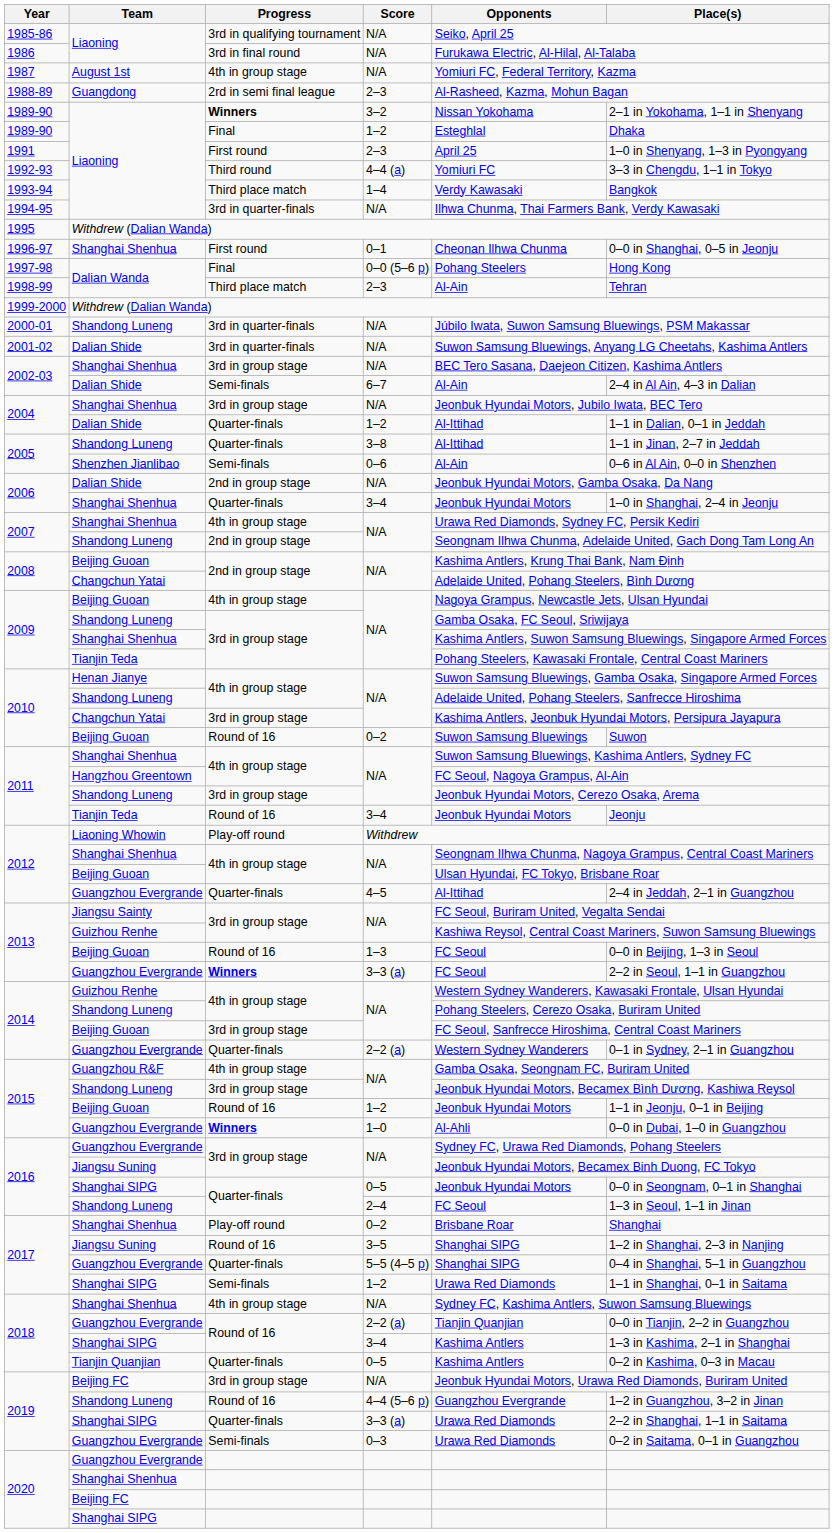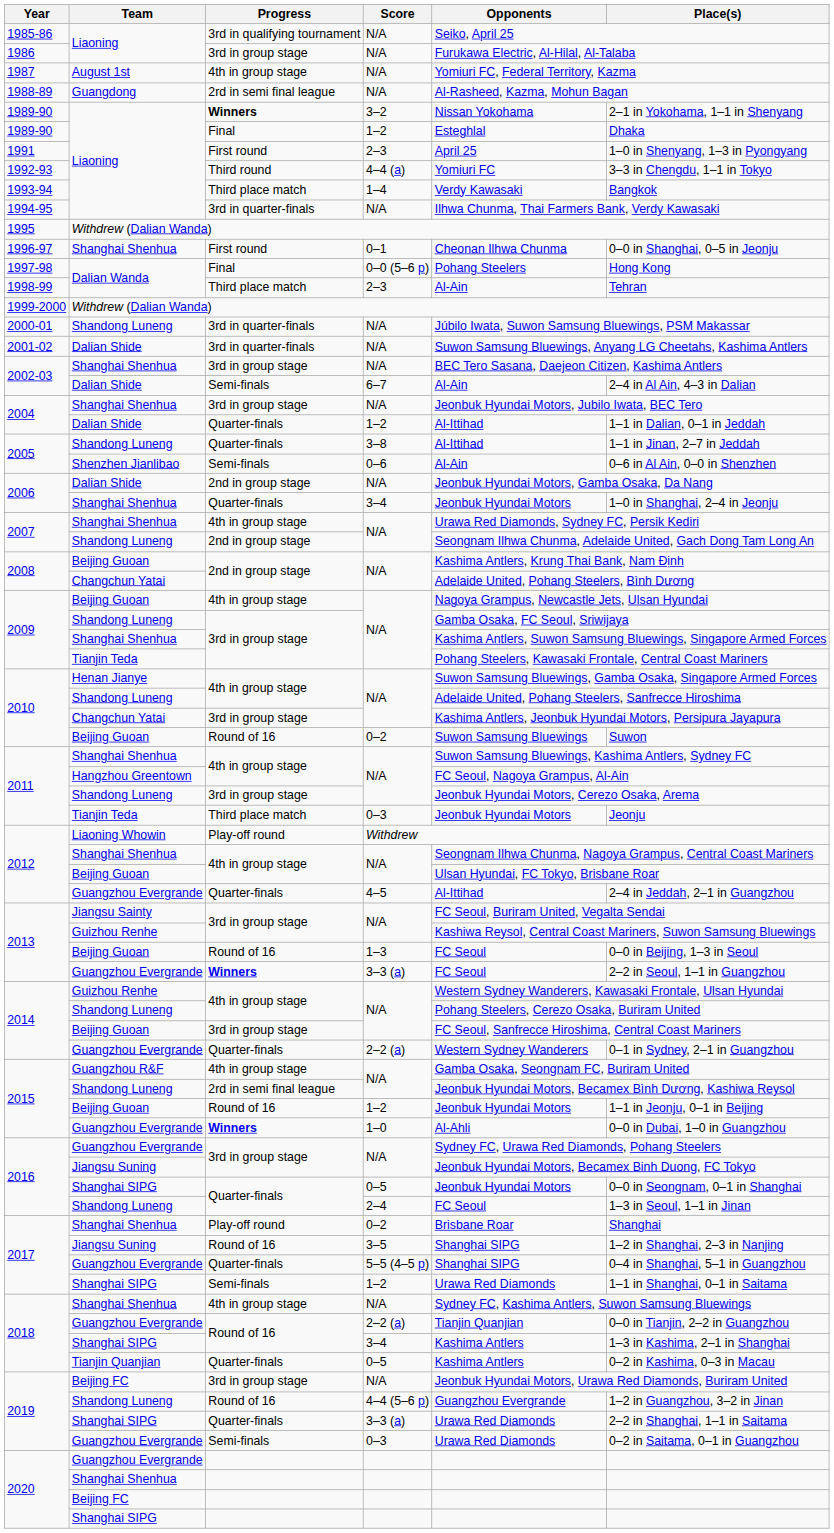 <table class="wikitable Sortable">
 <tr>
 <th>Year</th>
 <th>Team</th>
 <th>Progress</th>
 <th>Score</th>
 <th>Opponents</th>
 <th>Place(s)</th>
 </tr>
 <tr>
 <td><a href='#'>1985-86</a></td>
 <td rowspan=2><a href='#'>Liaoning</a></td>
 <td>3rd in qualifying tournament</td>
 <td>N/A</td>
 <td colspan=2> <a href='#'>Seiko</a>,  <a href='#'>April 25</a></td>
 </tr>
 <tr>
 <td><a href='#'>1986</a></td>
-<td>3rd in final round</td>
+<td>3rd in group stage</td>
 <td>N/A</td>
 <td colspan=2> <a href='#'>Furukawa Electric</a>,  <a href='#'>Al-Hilal</a>,  <a href='#'>Al-Talaba</a></td>
 </tr>
 <tr>
 <td><a href='#'>1987</a></td>
 <td><a href='#'>August 1st</a></td>
 <td>4th in group stage</td>
 <td>N/A</td>
 <td colspan=2> <a href='#'>Yomiuri FC</a>,  <a href='#'>Federal Territory</a>,  <a href='#'>Kazma</a></td>
 </tr>
 <tr>
 <td><a href='#'>1988-89</a></td>
 <td><a href='#'>Guangdong</a></td>
 <td>2rd in semi final league</td>
-<td>2–3</td>
+<td>N/A</td>
 <td colspan=2> <a href='#'>Al-Rasheed</a>,  <a href='#'>Kazma</a>,  <a href='#'>Mohun Bagan</a></td>
 </tr>
 <tr>
 <td><a href='#'>1989-90</a></td>
 <td rowspan=6><a href='#'>Liaoning</a></td>
 <td><strong>Winners</strong></td>
 <td>3–2</td>
 <td> <a href='#'>Nissan Yokohama</a></td>
 <td>2–1 in <a href='#'>Yokohama</a>, 1–1 in <a href='#'>Shenyang</a></td>
 </tr>
 <tr>
 <td><a href='#'>1989-90</a></td>
 <td>Final</td>
 <td>1–2</td>
 <td> <a href='#'>Esteghlal</a></td>
 <td><a href='#'>Dhaka</a></td>
 </tr>
 <tr>
 <td><a href='#'>1991</a></td>
 <td>First round</td>
 <td>2–3</td>
 <td> <a href='#'>April 25</a></td>
 <td>1–0 in <a href='#'>Shenyang</a>, 1–3 in <a href='#'>Pyongyang</a></td>
 </tr>
 <tr>
 <td><a href='#'>1992-93</a></td>
 <td>Third round</td>
 <td>4–4 (<a href='#'>a</a>)</td>
 <td> <a href='#'>Yomiuri FC</a></td>
 <td>3–3 in <a href='#'>Chengdu</a>, 1–1 in <a href='#'>Tokyo</a></td>
 </tr>
 <tr>
 <td><a href='#'>1993-94</a></td>
 <td>Third place match</td>
 <td>1–4</td>
 <td> <a href='#'>Verdy Kawasaki</a></td>
 <td><a href='#'>Bangkok</a></td>
 </tr>
 <tr>
 <td><a href='#'>1994-95</a></td>
 <td>3rd in quarter-finals</td>
 <td>N/A</td>
 <td colspan=2> <a href='#'>Ilhwa Chunma</a>,  <a href='#'>Thai Farmers Bank</a>,  <a href='#'>Verdy Kawasaki</a></td>
 </tr>
 <tr>
 <td><a href='#'>1995</a></td>
 <td colspan=5><em>Withdrew</em> (<a href='#'>Dalian Wanda</a>)</td>
 </tr>
 <tr>
 <td><a href='#'>1996-97</a></td>
 <td><a href='#'>Shanghai Shenhua</a></td>
 <td>First round</td>
 <td>0–1</td>
 <td> <a href='#'>Cheonan Ilhwa Chunma</a></td>
 <td>0–0 in <a href='#'>Shanghai</a>, 0–5 in <a href='#'>Jeonju</a></td>
 </tr>
 <tr>
 <td><a href='#'>1997-98</a></td>
 <td rowspan=2><a href='#'>Dalian Wanda</a></td>
 <td>Final</td>
 <td>0–0 (5–6 <a href='#'>p</a>)</td>
 <td> <a href='#'>Pohang Steelers</a></td>
 <td><a href='#'>Hong Kong</a></td>
 </tr>
 <tr>
 <td><a href='#'>1998-99</a></td>
 <td>Third place match</td>
 <td>2–3</td>
 <td> <a href='#'>Al-Ain</a></td>
 <td><a href='#'>Tehran</a></td>
 </tr>
 <tr>
 <td><a href='#'>1999-2000</a></td>
 <td colspan=5><em>Withdrew</em> (<a href='#'>Dalian Wanda</a>)</td>
 </tr>
 <tr>
 <td><a href='#'>2000-01</a></td>
 <td><a href='#'>Shandong Luneng</a></td>
 <td>3rd in quarter-finals</td>
 <td>N/A</td>
 <td colspan=2> <a href='#'>Júbilo Iwata</a>,  <a href='#'>Suwon Samsung Bluewings</a>,  <a href='#'>PSM Makassar</a></td>
 </tr>
 <tr>
 <td><a href='#'>2001-02</a></td>
 <td><a href='#'>Dalian Shide</a></td>
 <td>3rd in quarter-finals</td>
 <td>N/A</td>
 <td colspan=2> <a href='#'>Suwon Samsung Bluewings</a>,  <a href='#'>Anyang LG Cheetahs</a>,  <a href='#'>Kashima Antlers</a></td>
 </tr>
 <tr>
 <td rowspan=2><a href='#'>2002-03</a></td>
 <td><a href='#'>Shanghai Shenhua</a></td>
 <td>3rd in group stage</td>
 <td>N/A</td>
 <td colspan=2> <a href='#'>BEC Tero Sasana</a>,  <a href='#'>Daejeon Citizen</a>,  <a href='#'>Kashima Antlers</a></td>
 </tr>
 <tr>
 <td><a href='#'>Dalian Shide</a></td>
 <td>Semi-finals</td>
 <td>6–7</td>
 <td> <a href='#'>Al-Ain</a></td>
 <td>2–4 in <a href='#'>Al Ain</a>, 4–3 in <a href='#'>Dalian</a></td>
 </tr>
 <tr>
 <td rowspan=2><a href='#'>2004</a></td>
 <td><a href='#'>Shanghai Shenhua</a></td>
 <td>3rd in group stage</td>
 <td>N/A</td>
 <td colspan=2> <a href='#'>Jeonbuk Hyundai Motors</a>,  <a href='#'>Jubilo Iwata</a>,  <a href='#'>BEC Tero</a></td>
 </tr>
 <tr>
 <td><a href='#'>Dalian Shide</a></td>
 <td>Quarter-finals</td>
 <td>1–2</td>
 <td> <a href='#'>Al-Ittihad</a></td>
 <td>1–1 in <a href='#'>Dalian</a>, 0–1 in <a href='#'>Jeddah</a></td>
 </tr>
 <tr>
 <td rowspan=2><a href='#'>2005</a></td>
 <td><a href='#'>Shandong Luneng</a></td>
 <td>Quarter-finals</td>
 <td>3–8</td>
 <td> <a href='#'>Al-Ittihad</a></td>
 <td>1–1 in <a href='#'>Jinan</a>, 2–7 in <a href='#'>Jeddah</a></td>
 </tr>
 <tr>
 <td><a href='#'>Shenzhen Jianlibao</a></td>
 <td>Semi-finals</td>
 <td>0–6</td>
 <td> <a href='#'>Al-Ain</a></td>
 <td>0–6 in <a href='#'>Al Ain</a>, 0–0 in <a href='#'>Shenzhen</a></td>
 </tr>
 <tr>
 <td rowspan=2><a href='#'>2006</a></td>
 <td><a href='#'>Dalian Shide</a></td>
 <td>2nd in group stage</td>
 <td>N/A</td>
 <td colspan=2> <a href='#'>Jeonbuk Hyundai Motors</a>,  <a href='#'>Gamba Osaka</a>,  <a href='#'>Da Nang</a></td>
 </tr>
 <tr>
 <td><a href='#'>Shanghai Shenhua</a></td>
 <td>Quarter-finals</td>
 <td>3–4</td>
 <td> <a href='#'>Jeonbuk Hyundai Motors</a></td>
 <td>1–0 in <a href='#'>Shanghai</a>, 2–4 in <a href='#'>Jeonju</a></td>
 </tr>
 <tr>
 <td rowspan=2><a href='#'>2007</a></td>
 <td><a href='#'>Shanghai Shenhua</a></td>
 <td>4th in group stage</td>
 <td rowspan=2>N/A</td>
 <td colspan=2> <a href='#'>Urawa Red Diamonds</a>,  <a href='#'>Sydney FC</a>,  <a href='#'>Persik Kediri</a></td>
 </tr>
 <tr>
 <td><a href='#'>Shandong Luneng</a></td>
 <td>2nd in group stage</td>
 <td colspan=2> <a href='#'>Seongnam Ilhwa Chunma</a>,  <a href='#'>Adelaide United</a>,  <a href='#'>Gach Dong Tam Long An</a></td>
 </tr>
 <tr>
 <td rowspan=2><a href='#'>2008</a></td>
 <td><a href='#'>Beijing Guoan</a></td>
 <td rowspan=2>2nd in group stage</td>
 <td rowspan=2>N/A</td>
 <td colspan=2> <a href='#'>Kashima Antlers</a>,  <a href='#'>Krung Thai Bank</a>,  <a href='#'>Nam Định</a></td>
 </tr>
 <tr>
 <td><a href='#'>Changchun Yatai</a></td>
 <td colspan=2> <a href='#'>Adelaide United</a>,  <a href='#'>Pohang Steelers</a>,  <a href='#'>Bình Dương</a></td>
 </tr>
 <tr>
 <td rowspan=4><a href='#'>2009</a></td>
 <td><a href='#'>Beijing Guoan</a></td>
 <td>4th in group stage</td>
 <td rowspan=4>N/A</td>
 <td colspan=2> <a href='#'>Nagoya Grampus</a>,  <a href='#'>Newcastle Jets</a>,  <a href='#'>Ulsan Hyundai</a></td>
 </tr>
 <tr>
 <td><a href='#'>Shandong Luneng</a></td>
 <td rowspan=3>3rd in group stage</td>
 <td colspan=2> <a href='#'>Gamba Osaka</a>,  <a href='#'>FC Seoul</a>,  <a href='#'>Sriwijaya</a></td>
 </tr>
 <tr>
 <td><a href='#'>Shanghai Shenhua</a></td>
 <td colspan=2> <a href='#'>Kashima Antlers</a>,  <a href='#'>Suwon Samsung Bluewings</a>,  <a href='#'>Singapore Armed Forces</a></td>
 </tr>
 <tr>
 <td><a href='#'>Tianjin Teda</a></td>
 <td colspan=2> <a href='#'>Pohang Steelers</a>,  <a href='#'>Kawasaki Frontale</a>,  <a href='#'>Central Coast Mariners</a></td>
 </tr>
 <tr>
 <td rowspan=4><a href='#'>2010</a></td>
 <td><a href='#'>Henan Jianye</a></td>
 <td rowspan=2>4th in group stage</td>
 <td rowspan=3>N/A</td>
 <td colspan=2> <a href='#'>Suwon Samsung Bluewings</a>,  <a href='#'>Gamba Osaka</a>,  <a href='#'>Singapore Armed Forces</a></td>
 </tr>
 <tr>
 <td><a href='#'>Shandong Luneng</a></td>
 <td colspan=2> <a href='#'>Adelaide United</a>,  <a href='#'>Pohang Steelers</a>,  <a href='#'>Sanfrecce Hiroshima</a></td>
 </tr>
 <tr>
 <td><a href='#'>Changchun Yatai</a></td>
 <td>3rd in group stage</td>
 <td colspan=2> <a href='#'>Kashima Antlers</a>,  <a href='#'>Jeonbuk Hyundai Motors</a>,  <a href='#'>Persipura Jayapura</a></td>
 </tr>
 <tr>
 <td><a href='#'>Beijing Guoan</a></td>
 <td>Round of 16</td>
 <td>0–2</td>
 <td> <a href='#'>Suwon Samsung Bluewings</a></td>
 <td><a href='#'>Suwon</a></td>
 </tr>
 <tr>
 <td rowspan=4><a href='#'>2011</a></td>
 <td><a href='#'>Shanghai Shenhua</a></td>
 <td rowspan=2>4th in group stage</td>
 <td rowspan=3>N/A</td>
 <td colspan=2> <a href='#'>Suwon Samsung Bluewings</a>,  <a href='#'>Kashima Antlers</a>,  <a href='#'>Sydney FC</a></td>
 </tr>
 <tr>
 <td><a href='#'>Hangzhou Greentown</a></td>
 <td colspan=2> <a href='#'>FC Seoul</a>,  <a href='#'>Nagoya Grampus</a>,  <a href='#'>Al-Ain</a></td>
 </tr>
 <tr>
 <td><a href='#'>Shandong Luneng</a></td>
 <td>3rd in group stage</td>
 <td colspan=2> <a href='#'>Jeonbuk Hyundai Motors</a>,  <a href='#'>Cerezo Osaka</a>,  <a href='#'>Arema</a></td>
 </tr>
 <tr>
 <td><a href='#'>Tianjin Teda</a></td>
-<td>Round of 16</td>
-<td>3–4</td>
+<td>Third place match</td>
+<td>0–3</td>
 <td> <a href='#'>Jeonbuk Hyundai Motors</a></td>
 <td><a href='#'>Jeonju</a></td>
 </tr>
 <tr>
 <td rowspan=4><a href='#'>2012</a></td>
 <td><a href='#'>Liaoning Whowin</a></td>
 <td>Play-off round</td>
 <td colspan=3><em>Withdrew</em></td>
 </tr>
 <tr>
 <td><a href='#'>Shanghai Shenhua</a></td>
 <td rowspan=2>4th in group stage</td>
 <td rowspan=2>N/A</td>
 <td colspan=2> <a href='#'>Seongnam Ilhwa Chunma</a>,  <a href='#'>Nagoya Grampus</a>,  <a href='#'>Central Coast Mariners</a></td>
 </tr>
 <tr>
 <td><a href='#'>Beijing Guoan</a></td>
 <td colspan=3> <a href='#'>Ulsan Hyundai</a>,  <a href='#'>FC Tokyo</a>,  <a href='#'>Brisbane Roar</a></td>
 </tr>
 <tr>
 <td><a href='#'>Guangzhou Evergrande</a></td>
 <td>Quarter-finals</td>
 <td>4–5</td>
 <td> <a href='#'>Al-Ittihad</a></td>
 <td>2–4 in <a href='#'>Jeddah</a>, 2–1 in <a href='#'>Guangzhou</a></td>
 </tr>
 <tr>
 <td rowspan=4><a href='#'>2013</a></td>
 <td><a href='#'>Jiangsu Sainty</a></td>
 <td rowspan=2>3rd in group stage</td>
 <td rowspan=2>N/A</td>
 <td colspan=2> <a href='#'>FC Seoul</a>,  <a href='#'>Buriram United</a>,  <a href='#'>Vegalta Sendai</a></td>
 </tr>
 <tr>
 <td><a href='#'>Guizhou Renhe</a></td>
 <td colspan=2> <a href='#'>Kashiwa Reysol</a>,  <a href='#'>Central Coast Mariners</a>,  <a href='#'>Suwon Samsung Bluewings</a></td>
 </tr>
 <tr>
 <td><a href='#'>Beijing Guoan</a></td>
 <td>Round of 16</td>
 <td>1–3</td>
 <td> <a href='#'>FC Seoul</a></td>
 <td>0–0 in <a href='#'>Beijing</a>, 1–3 in <a href='#'>Seoul</a></td>
 </tr>
 <tr>
 <td><a href='#'>Guangzhou Evergrande</a></td>
 <td><strong><a href='#'>Winners</a></strong></td>
 <td>3–3 (<a href='#'>a</a>)</td>
 <td> <a href='#'>FC Seoul</a></td>
 <td>2–2 in <a href='#'>Seoul</a>, 1–1 in <a href='#'>Guangzhou</a></td>
 </tr>
 <tr>
 <td rowspan=4><a href='#'>2014</a></td>
 <td><a href='#'>Guizhou Renhe</a></td>
 <td rowspan=2>4th in group stage</td>
 <td rowspan=3>N/A</td>
 <td colspan=2> <a href='#'>Western Sydney Wanderers</a>,  <a href='#'>Kawasaki Frontale</a>,  <a href='#'>Ulsan Hyundai</a></td>
 </tr>
 <tr>
 <td><a href='#'>Shandong Luneng</a></td>
 <td colspan=2> <a href='#'>Pohang Steelers</a>,  <a href='#'>Cerezo Osaka</a>,  <a href='#'>Buriram United</a></td>
 </tr>
 <tr>
 <td><a href='#'>Beijing Guoan</a></td>
 <td>3rd in group stage</td>
 <td colspan=2> <a href='#'>FC Seoul</a>,  <a href='#'>Sanfrecce Hiroshima</a>,  <a href='#'>Central Coast Mariners</a></td>
 </tr>
 <tr>
 <td><a href='#'>Guangzhou Evergrande</a></td>
 <td>Quarter-finals</td>
 <td>2–2 (<a href='#'>a</a>)</td>
 <td> <a href='#'>Western Sydney Wanderers</a></td>
 <td>0–1 in <a href='#'>Sydney</a>, 2–1 in <a href='#'>Guangzhou</a></td>
 </tr>
 <tr>
 <td rowspan=4><a href='#'>2015</a></td>
 <td><a href='#'>Guangzhou R&F</a></td>
 <td>4th in group stage</td>
 <td rowspan=2>N/A</td>
 <td colspan=2> <a href='#'>Gamba Osaka</a>,  <a href='#'>Seongnam FC</a>,  <a href='#'>Buriram United</a></td>
 </tr>
 <tr>
 <td><a href='#'>Shandong Luneng</a></td>
-<td>3rd in group stage</td>
+<td>2rd in semi final league</td>
 <td colspan=2> <a href='#'>Jeonbuk Hyundai Motors</a>,  <a href='#'>Becamex Bình Dương</a>,  <a href='#'>Kashiwa Reysol</a></td>
 </tr>
 <tr>
 <td><a href='#'>Beijing Guoan</a></td>
 <td>Round of 16</td>
 <td>1–2</td>
 <td> <a href='#'>Jeonbuk Hyundai Motors</a></td>
 <td>1–1 in <a href='#'>Jeonju</a>, 0–1 in <a href='#'>Beijing</a></td>
 </tr>
 <tr>
 <td><a href='#'>Guangzhou Evergrande</a></td>
 <td><strong><a href='#'>Winners</a></strong></td>
 <td>1–0</td>
 <td> <a href='#'>Al-Ahli</a></td>
 <td>0–0 in <a href='#'>Dubai</a>, 1–0 in <a href='#'>Guangzhou</a></td>
 </tr>
 <tr>
 <td rowspan=4><a href='#'>2016</a></td>
 <td><a href='#'>Guangzhou Evergrande</a></td>
 <td rowspan=2>3rd in group stage</td>
 <td rowspan=2>N/A</td>
 <td colspan=2> <a href='#'>Sydney FC</a>,  <a href='#'>Urawa Red Diamonds</a>,  <a href='#'>Pohang Steelers</a></td>
 </tr>
 <tr>
 <td><a href='#'>Jiangsu Suning</a></td>
 <td colspan=2> <a href='#'>Jeonbuk Hyundai Motors</a>,  <a href='#'>Becamex Binh Duong</a>,  <a href='#'>FC Tokyo</a></td>
 </tr>
 <tr>
 <td><a href='#'>Shanghai SIPG</a></td>
 <td rowspan=2>Quarter-finals</td>
 <td>0–5</td>
 <td> <a href='#'>Jeonbuk Hyundai Motors</a></td>
 <td>0–0 in <a href='#'>Seongnam</a>, 0–1 in <a href='#'>Shanghai</a></td>
 </tr>
 <tr>
 <td><a href='#'>Shandong Luneng</a></td>
 <td>2–4</td>
 <td> <a href='#'>FC Seoul</a></td>
 <td>1–3 in <a href='#'>Seoul</a>, 1–1 in <a href='#'>Jinan</a></td>
 </tr>
 <tr>
 <td rowspan=4><a href='#'>2017</a></td>
 <td><a href='#'>Shanghai Shenhua</a></td>
 <td>Play-off round</td>
 <td>0–2</td>
 <td> <a href='#'>Brisbane Roar</a></td>
 <td><a href='#'>Shanghai</a></td>
 </tr>
 <tr>
 <td><a href='#'>Jiangsu Suning</a></td>
 <td>Round of 16</td>
 <td>3–5</td>
 <td> <a href='#'>Shanghai SIPG</a></td>
 <td>1–2 in <a href='#'>Shanghai</a>, 2–3 in <a href='#'>Nanjing</a></td>
 </tr>
 <tr>
 <td><a href='#'>Guangzhou Evergrande</a></td>
 <td>Quarter-finals</td>
 <td>5–5 (4–5 <a href='#'>p</a>)</td>
 <td> <a href='#'>Shanghai SIPG</a></td>
 <td>0–4 in <a href='#'>Shanghai</a>, 5–1 in <a href='#'>Guangzhou</a></td>
 </tr>
 <tr>
 <td><a href='#'>Shanghai SIPG</a></td>
 <td>Semi-finals</td>
 <td>1–2</td>
 <td> <a href='#'>Urawa Red Diamonds</a></td>
 <td>1–1 in <a href='#'>Shanghai</a>, 0–1 in <a href='#'>Saitama</a></td>
 </tr>
 <tr>
 <td rowspan=4><a href='#'>2018</a></td>
 <td><a href='#'>Shanghai Shenhua</a></td>
 <td>4th in group stage</td>
 <td>N/A</td>
 <td colspan=2> <a href='#'>Sydney FC</a>,  <a href='#'>Kashima Antlers</a>,  <a href='#'>Suwon Samsung Bluewings</a></td>
 </tr>
 <tr>
 <td><a href='#'>Guangzhou Evergrande</a></td>
 <td rowspan=2>Round of 16</td>
 <td>2–2 (<a href='#'>a</a>)</td>
 <td> <a href='#'>Tianjin Quanjian</a></td>
 <td>0–0 in <a href='#'>Tianjin</a>, 2–2 in <a href='#'>Guangzhou</a></td>
 </tr>
 <tr>
 <td><a href='#'>Shanghai SIPG</a></td>
 <td>3–4</td>
 <td> <a href='#'>Kashima Antlers</a></td>
 <td>1–3 in <a href='#'>Kashima</a>, 2–1 in <a href='#'>Shanghai</a></td>
 </tr>
 <tr>
 <td><a href='#'>Tianjin Quanjian</a></td>
 <td>Quarter-finals</td>
 <td>0–5</td>
 <td> <a href='#'>Kashima Antlers</a></td>
 <td>0–2 in <a href='#'>Kashima</a>, 0–3 in <a href='#'>Macau</a></td>
 </tr>
 <tr>
 <td rowspan=4><a href='#'>2019</a></td>
 <td><a href='#'>Beijing FC</a></td>
 <td>3rd in group stage</td>
 <td>N/A</td>
 <td colspan=2> <a href='#'>Jeonbuk Hyundai Motors</a>,  <a href='#'>Urawa Red Diamonds</a>,  <a href='#'>Buriram United</a></td>
 </tr>
 <tr>
 <td><a href='#'>Shandong Luneng</a></td>
 <td>Round of 16</td>
 <td>4–4 (5–6 <a href='#'>p</a>)</td>
 <td> <a href='#'>Guangzhou Evergrande</a></td>
 <td>1–2 in <a href='#'>Guangzhou</a>, 3–2 in <a href='#'>Jinan</a></td>
 </tr>
 <tr>
 <td><a href='#'>Shanghai SIPG</a></td>
 <td>Quarter-finals</td>
 <td>3–3 (<a href='#'>a</a>)</td>
 <td> <a href='#'>Urawa Red Diamonds</a></td>
 <td>2–2 in <a href='#'>Shanghai</a>, 1–1 in <a href='#'>Saitama</a></td>
 </tr>
 <tr>
 <td><a href='#'>Guangzhou Evergrande</a></td>
 <td>Semi-finals</td>
 <td>0–3</td>
 <td> <a href='#'>Urawa Red Diamonds</a></td>
 <td>0–2 in <a href='#'>Saitama</a>, 0–1 in <a href='#'>Guangzhou</a></td>
 </tr>
 <tr>
 <td rowspan=4><a href='#'>2020</a></td>
 <td><a href='#'>Guangzhou Evergrande</a></td>
 <td></td>
 <td></td>
 <td></td>
 <td></td>
 </tr>
 <tr>
 <td><a href='#'>Shanghai Shenhua</a></td>
 <td></td>
 <td></td>
 <td></td>
 <td></td>
 </tr>
 <tr>
 <td><a href='#'>Beijing FC</a></td>
 <td></td>
 <td></td>
 <td></td>
 <td></td>
 </tr>
 <tr>
 <td><a href='#'>Shanghai SIPG</a></td>
 <td></td>
 <td></td>
 <td></td>
 <td></td>
 </tr>
 </table>
